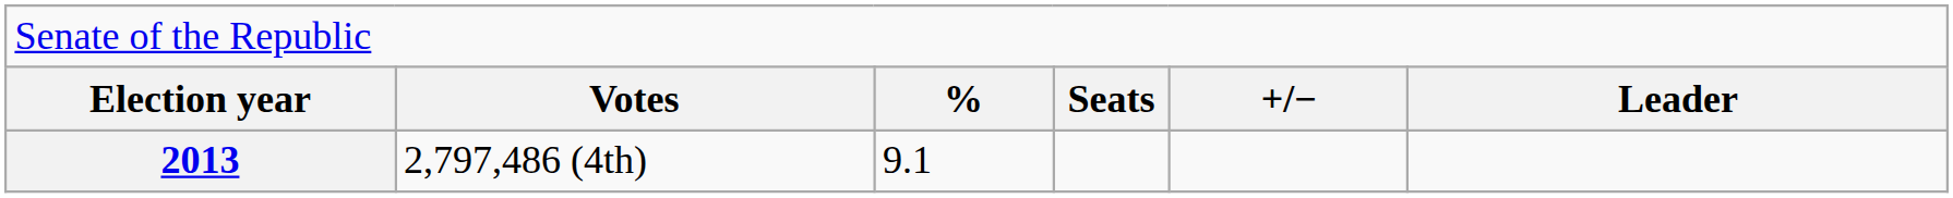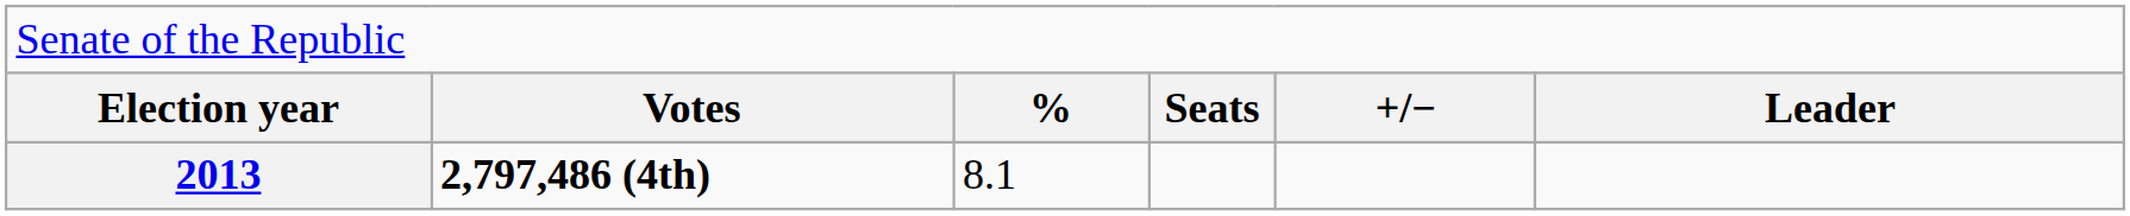 <table class=wikitable style="width:50%; border:1px #AAAAFF solid">
 <tr>
 <td colspan=6><a href='#'>Senate of the Republic</a></td>
 </tr>
 <tr>
 <th width=13%>Election year</th>
 <th width=16%>Votes</th>
 <th width=6%>%</th>
 <th width=1%>Seats</th>
 <th width=8%>+/−</th>
 <th width=18%>Leader</th>
 </tr>
 <tr>
 <th rowspan=2><a href='#'>2013</a></th>
-<td>2,797,486 (4th)</td>
-<td>9.1</td>
+<td><strong>2,797,486 (4th)</strong></td>
+<td>8.1</td>
 <td></td>
 <td></td>
 <td></td>
 </tr>
 </table>
